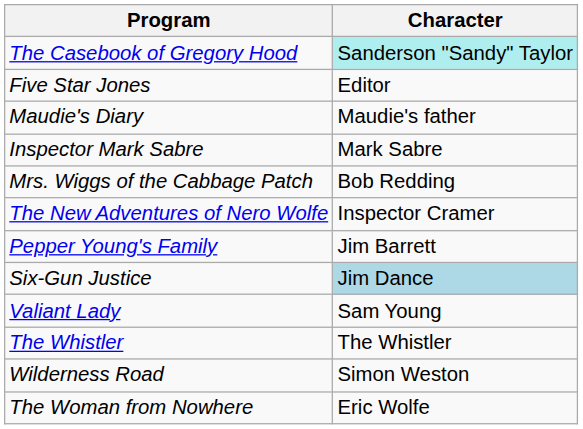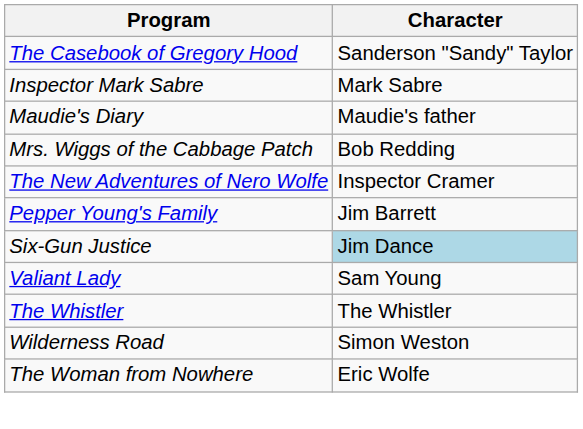 <table class="wikitable">
 <tr>
 <th>Program</th>
 <th>Character</th>
 </tr>
 <tr>
 <td><em><a href='#'>The Casebook of Gregory Hood</a></em></td>
-<td style="background: paleturquoise;">Sanderson "Sandy" Taylor</td>
+<td>Sanderson "Sandy" Taylor</td>
 </tr>
 <tr>
-<td><em>Five Star Jones</em></td>
-<td>Editor</td>
+<td><em>Inspector Mark Sabre</em></td>
+<td>Mark Sabre</td>
 </tr>
 <tr>
 <td><em>Maudie's Diary</em></td>
 <td>Maudie's father</td>
-</tr>
-<tr>
-<td><em>Inspector Mark Sabre</em></td>
-<td>Mark Sabre</td>
 </tr>
 <tr>
 <td><em>Mrs. Wiggs of the Cabbage Patch</em></td>
 <td>Bob Redding</td>
 </tr>
 <tr>
 <td><em><a href='#'>The New Adventures of Nero Wolfe</a></em></td>
 <td>Inspector Cramer</td>
 </tr>
 <tr>
 <td><em><a href='#'>Pepper Young's Family</a></em></td>
 <td>Jim Barrett</td>
 </tr>
 <tr>
 <td><em>Six-Gun Justice</em></td>
 <td style="background: lightblue;">Jim Dance</td>
 </tr>
 <tr>
 <td><em><a href='#'>Valiant Lady</a></em></td>
 <td>Sam Young</td>
 </tr>
 <tr>
 <td><em><a href='#'>The Whistler</a></em></td>
 <td>The Whistler</td>
 </tr>
 <tr>
 <td><em>Wilderness Road</em></td>
 <td>Simon Weston</td>
 </tr>
 <tr>
 <td><em>The Woman from Nowhere</em></td>
 <td>Eric Wolfe</td>
 </tr>
 </table>
